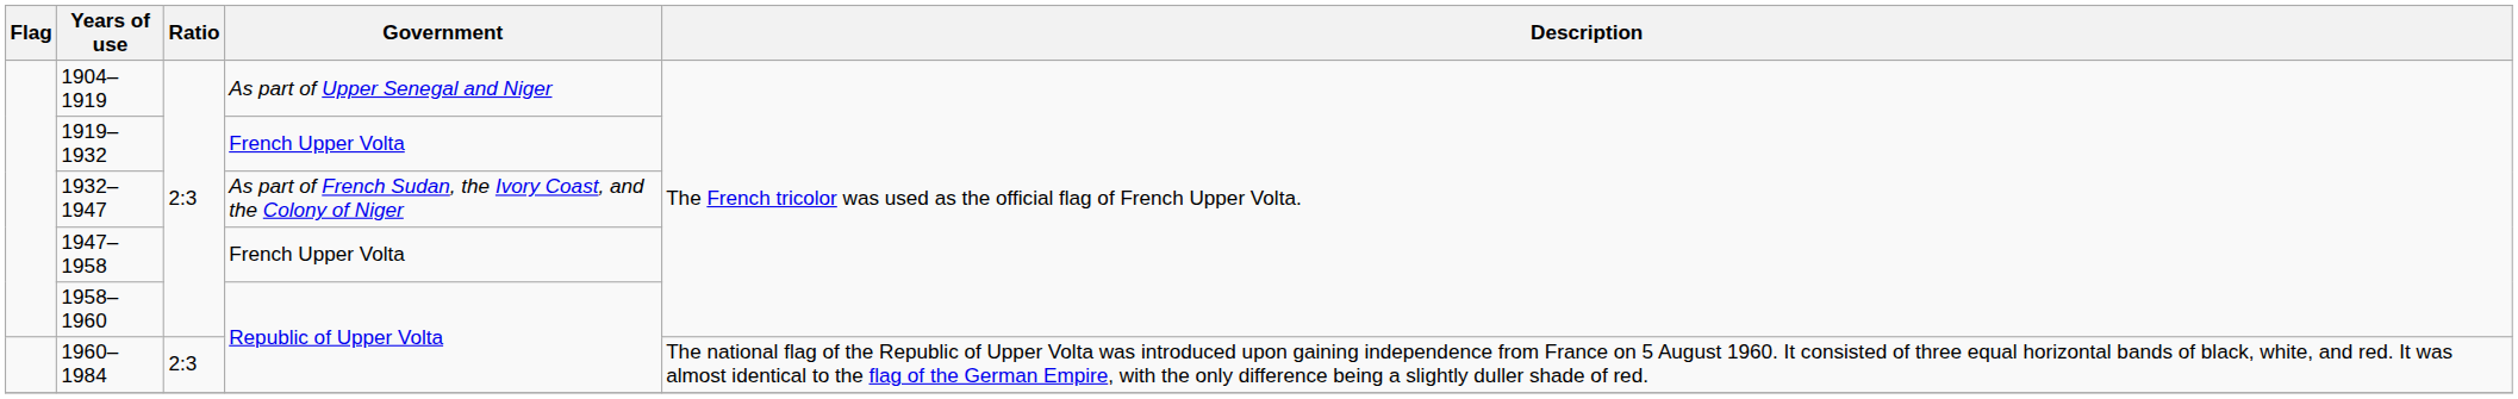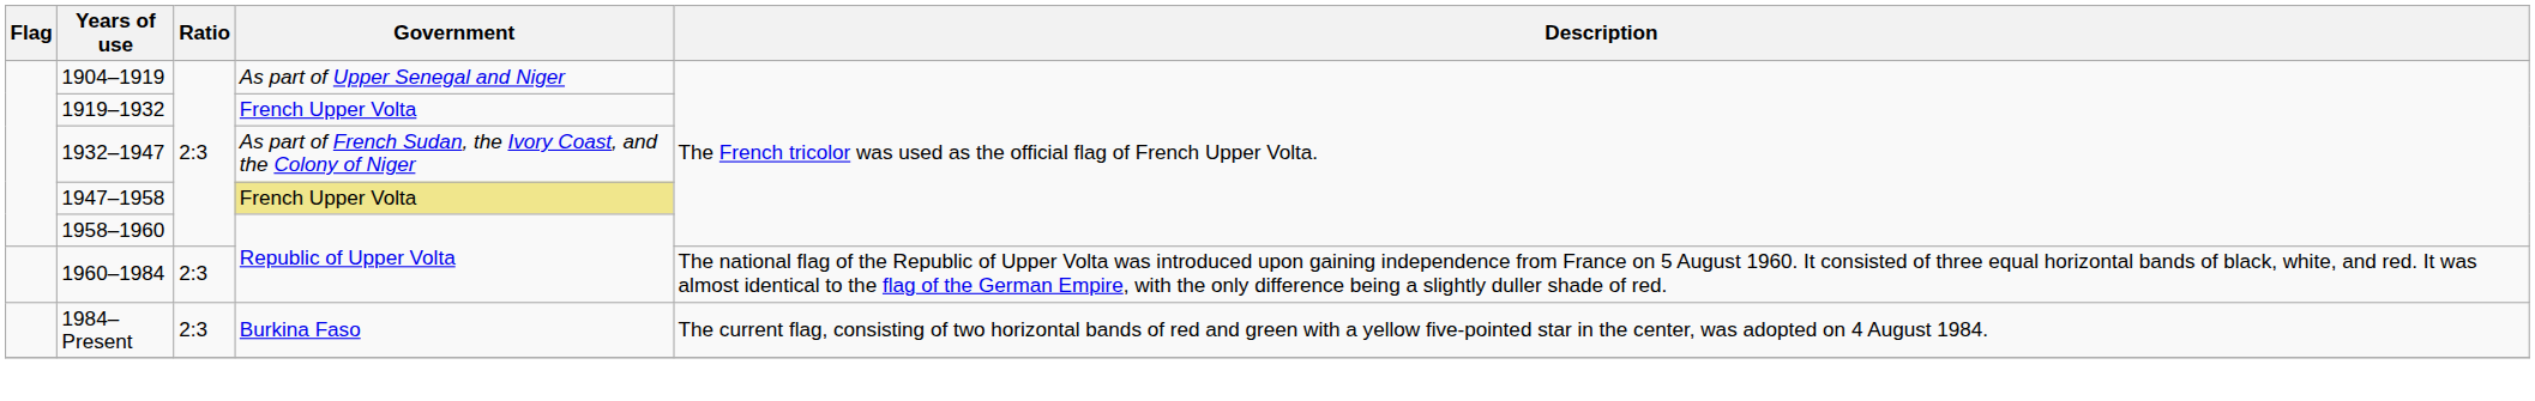 <table class="wikitable">
 <tr>
 <th><strong>Flag</strong></th>
 <th><strong>Years of use</strong></th>
 <th><strong>Ratio</strong></th>
 <th><strong>Government</strong></th>
 <th><strong>Description</strong></th>
 </tr>
 <tr>
 <td rowspan=5></td>
 <td>1904–1919</td>
 <td rowspan=5>2:3</td>
 <td><em>As part of <a href='#'>Upper Senegal and Niger</a></em></td>
 <td rowspan=5>The <a href='#'>French tricolor</a> was used as the official flag of French Upper Volta.</td>
 </tr>
 <tr>
 <td>1919–1932</td>
 <td><a href='#'>French Upper Volta</a></td>
 </tr>
 <tr>
 <td>1932–1947</td>
 <td><em>As part of <a href='#'>French Sudan</a>, the <a href='#'>Ivory Coast</a>, and the <a href='#'>Colony of Niger</a></em></td>
 </tr>
 <tr>
 <td>1947–1958</td>
-<td>French Upper Volta</td>
+<td style="background: khaki;">French Upper Volta</td>
 </tr>
 <tr>
 <td>1958–1960</td>
 <td rowspan=2><a href='#'>Republic of Upper Volta</a></td>
 </tr>
 <tr>
 <td></td>
 <td>1960–1984</td>
 <td>2:3</td>
 <td>The national flag of the Republic of Upper Volta was introduced upon gaining independence from France on 5 August 1960. It consisted of three equal horizontal bands of black, white, and red. It was almost identical to the <a href='#'>flag of the German Empire</a>, with the only difference being a slightly duller shade of red.</td>
 </tr>
 <tr>
+<td></td>
+<td>1984–Present</td>
+<td>2:3</td>
+<td><a href='#'>Burkina Faso</a></td>
+<td>The current flag, consisting of two horizontal bands of red and green with a yellow five-pointed star in the center, was adopted on 4 August 1984.</td>
+</tr>
+<tr>
 </tr>
 </table>
